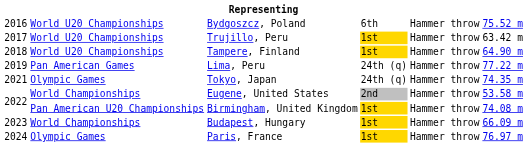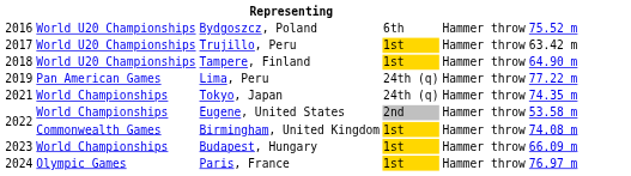 <table>
 <tr>
 <th colspan="6">Representing </th>
 </tr>
 <tr>
 <td>2016</td>
 <td><a href='#'>World U20 Championships</a></td>
 <td><a href='#'>Bydgoszcz</a>, Poland</td>
 <td>6th</td>
 <td>Hammer throw</td>
 <td><a href='#'>75.52 m</a></td>
 </tr>
 <tr>
 <td>2017</td>
 <td><a href='#'>World U20 Championships</a></td>
 <td><a href='#'>Trujillo</a>, Peru</td>
 <td bgcolor=gold>1st</td>
 <td>Hammer throw</td>
 <td>63.42	m</td>
 </tr>
 <tr>
 <td>2018</td>
 <td><a href='#'>World U20 Championships</a></td>
 <td><a href='#'>Tampere</a>, Finland</td>
 <td bgcolor=gold>1st</td>
 <td>Hammer throw</td>
 <td><a href='#'>64.90 m</a></td>
 </tr>
 <tr>
 <td>2019</td>
 <td><a href='#'>Pan American Games</a></td>
 <td><a href='#'>Lima</a>, Peru</td>
 <td>24th (q)</td>
 <td>Hammer throw</td>
 <td><a href='#'>77.22 m</a></td>
 </tr>
 <tr>
 <td>2021</td>
-<td><a href='#'>Olympic Games</a></td>
+<td><a href='#'>World Championships</a></td>
 <td><a href='#'>Tokyo</a>, Japan</td>
 <td>24th (q)</td>
 <td>Hammer throw</td>
 <td><a href='#'>74.35 m</a></td>
 </tr>
 <tr>
 <td rowspan=2>2022</td>
 <td><a href='#'>World Championships</a></td>
 <td><a href='#'>Eugene</a>, United States</td>
 <td bgcolor=silver>2nd</td>
 <td>Hammer throw</td>
 <td><a href='#'>53.58 m</a></td>
 </tr>
 <tr>
-<td><a href='#'>Pan American U20 Championships</a></td>
+<td><a href='#'>Commonwealth Games</a></td>
 <td><a href='#'>Birmingham</a>, United Kingdom</td>
 <td bgcolor=gold>1st</td>
 <td>Hammer throw</td>
 <td><a href='#'>74.08 m</a></td>
 </tr>
 <tr>
 <td>2023</td>
 <td><a href='#'>World Championships</a></td>
 <td><a href='#'>Budapest</a>, Hungary</td>
 <td bgcolor=gold>1st</td>
 <td>Hammer throw</td>
 <td><a href='#'>66.09 m</a></td>
 </tr>
 <tr>
 <td>2024</td>
 <td><a href='#'>Olympic Games</a></td>
 <td><a href='#'>Paris</a>, France</td>
 <td bgcolor=gold>1st</td>
 <td>Hammer throw</td>
 <td><a href='#'>76.97 m</a></td>
 </tr>
 </table>
